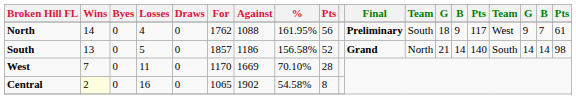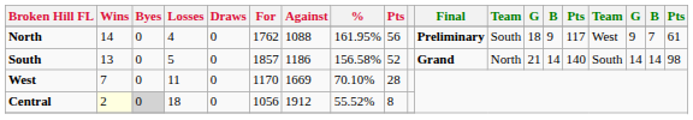 <table style="font-size: 85%; text-align: left;" class="wikitable">
 <tr>
 <th style="color:crimson">Broken Hill FL</th>
 <th style="color:crimson">Wins</th>
 <th style="color:crimson">Byes</th>
 <th style="color:crimson">Losses</th>
 <th style="color:crimson">Draws</th>
 <th style="color:crimson">For</th>
 <th style="color:crimson">Against</th>
 <th style="color:crimson">%</th>
 <th style="color:crimson">Pts</th>
 <th></th>
 <th style="color:green">Final</th>
 <th style="color:green">Team</th>
 <th style="color:green">G</th>
 <th style="color:green">B</th>
 <th style="color:green">Pts</th>
 <th style="color:green">Team</th>
 <th style="color:green">G</th>
 <th style="color:green">B</th>
 <th style="color:green">Pts</th>
 </tr>
 <tr>
 </tr>
 <tr>
 </tr>
 <tr>
 <td><strong>	North	</strong></td>
 <td>14</td>
 <td>0</td>
 <td>4</td>
 <td>0</td>
 <td>1762</td>
 <td>1088</td>
 <td>161.95%</td>
 <td>56</td>
 <td></td>
 <td><strong>Preliminary</strong></td>
 <td>South</td>
 <td>18</td>
 <td>9</td>
 <td>117</td>
 <td>West</td>
 <td>9</td>
 <td>7</td>
 <td>61</td>
 </tr>
 <tr>
 <td><strong>	South	</strong></td>
 <td>13</td>
 <td>0</td>
 <td>5</td>
 <td>0</td>
 <td>1857</td>
 <td>1186</td>
 <td>156.58%</td>
 <td>52</td>
 <td></td>
 <td><strong>Grand</strong></td>
 <td>North</td>
 <td>21</td>
 <td>14</td>
 <td>140</td>
 <td>South</td>
 <td>14</td>
 <td>14</td>
 <td>98</td>
 </tr>
 <tr>
 <td><strong>	West	</strong></td>
 <td>7</td>
 <td>0</td>
 <td>11</td>
 <td>0</td>
 <td>1170</td>
 <td>1669</td>
 <td>70.10%</td>
 <td>28</td>
 <td></td>
 </tr>
 <tr>
 <td><strong>	Central	</strong></td>
 <td style="background: lightyellow;">2</td>
+<td style="background: lightgrey;">0</td>
+<td>18</td>
 <td>0</td>
-<td>16</td>
-<td>0</td>
-<td>1065</td>
-<td>1902</td>
-<td>54.58%</td>
+<td>1056</td>
+<td>1912</td>
+<td>55.52%</td>
 <td>8</td>
 <td></td>
 </tr>
 <tr>
 </tr>
 </table>
